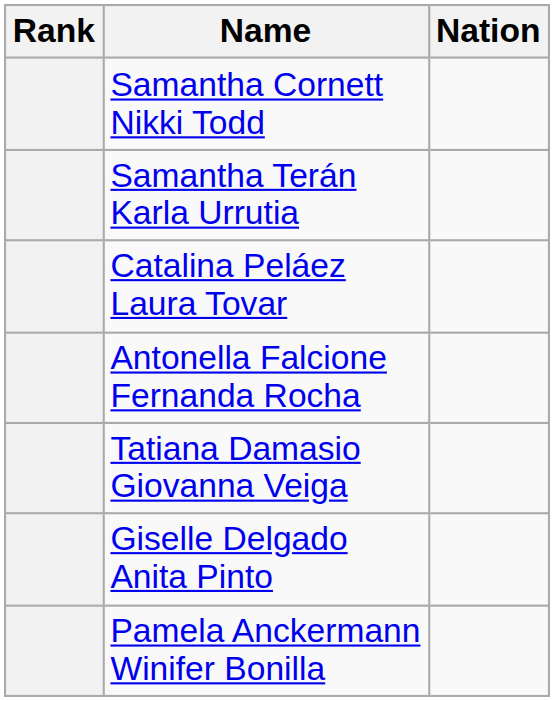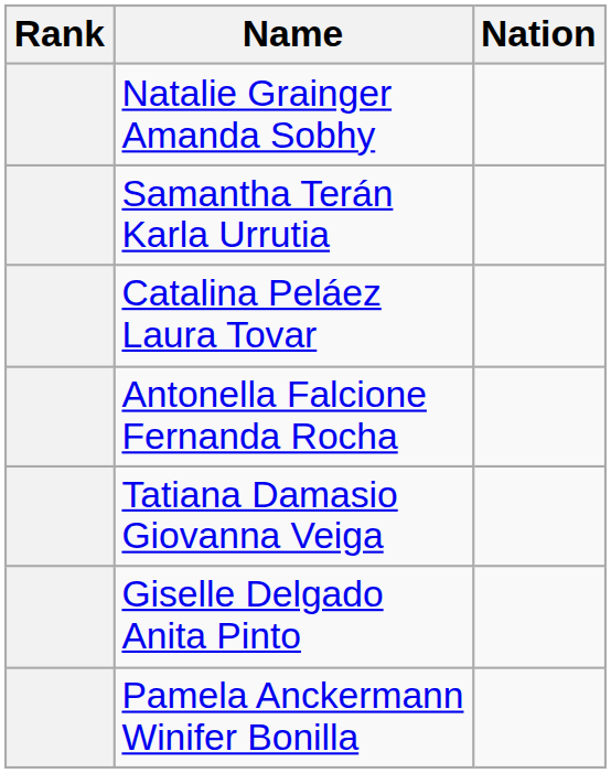 <table class="wikitable sortable" style="text-align:center">
 <tr>
 <th>Rank</th>
 <th>Name</th>
 <th>Nation</th>
 </tr>
 <tr>
 <th></th>
-<td align=left><a href='#'>Samantha Cornett</a><br> <a href='#'>Nikki Todd</a></td>
+<td align=left><a href='#'>Natalie Grainger</a><br> <a href='#'>Amanda Sobhy</a></td>
 <td align=left></td>
 </tr>
 <tr>
 <th></th>
 <td align=left><a href='#'>Samantha Terán</a><br> <a href='#'>Karla Urrutia</a></td>
 <td align=left></td>
 </tr>
 <tr>
 <th></th>
 <td align=left><a href='#'>Catalina Peláez</a><br>  <a href='#'>Laura Tovar</a></td>
 <td align=left></td>
 </tr>
 <tr>
 <th></th>
 <td align=left><a href='#'>Antonella Falcione</a><br> <a href='#'>Fernanda Rocha</a></td>
 <td align=left></td>
 </tr>
 <tr>
 <th></th>
 <td align=left><a href='#'>Tatiana Damasio</a><br> <a href='#'>Giovanna Veiga</a></td>
 <td align=left></td>
 </tr>
 <tr>
 <th></th>
 <td align=left><a href='#'>Giselle Delgado</a><br>  <a href='#'>Anita Pinto</a></td>
 <td align=left></td>
 </tr>
 <tr>
 <th></th>
 <td align=left><a href='#'>Pamela Anckermann</a><br> <a href='#'>Winifer Bonilla</a></td>
 <td align=left></td>
 </tr>
 </table>
